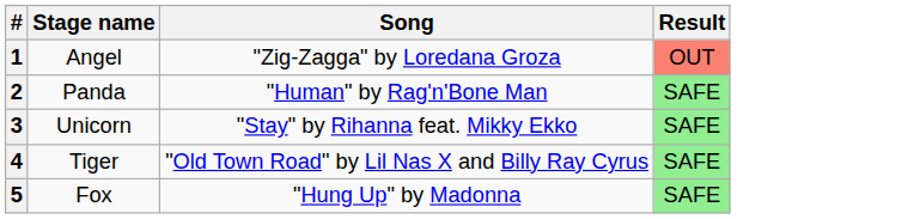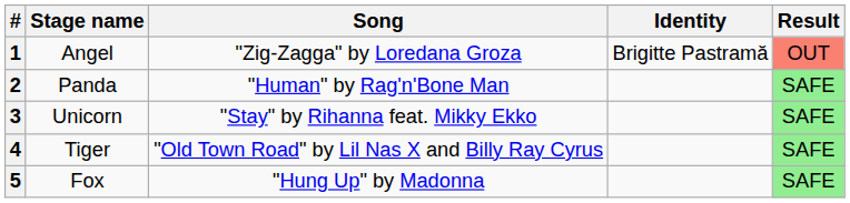 <table class="wikitable plainrowheaders" style="text-align: center;">
 <tr>
 <th>#</th>
 <th>Stage name</th>
 <th>Song</th>
+<th>Identity</th>
 <th>Result</th>
 </tr>
 <tr>
 <th>1</th>
 <td>Angel</td>
 <td>"Zig-Zagga" by <a href='#'>Loredana Groza</a></td>
+<td>Brigitte Pastramă</td>
 <td bgcolor=salmon>OUT</td>
 </tr>
 <tr>
 <th>2</th>
 <td>Panda</td>
 <td>"<a href='#'>Human</a>" by <a href='#'>Rag'n'Bone Man</a></td>
+<td></td>
 <td bgcolor=lightgreen>SAFE</td>
 </tr>
 <tr>
 <th>3</th>
 <td>Unicorn</td>
 <td>"<a href='#'>Stay</a>" by <a href='#'>Rihanna</a> feat. <a href='#'>Mikky Ekko</a></td>
+<td></td>
 <td bgcolor=lightgreen>SAFE</td>
 </tr>
 <tr>
 <th>4</th>
 <td>Tiger</td>
 <td>"<a href='#'>Old Town Road</a>" by <a href='#'>Lil Nas X</a> and <a href='#'>Billy Ray Cyrus</a></td>
+<td></td>
 <td bgcolor=lightgreen>SAFE</td>
 </tr>
 <tr>
 <th>5</th>
 <td>Fox</td>
 <td>"<a href='#'>Hung Up</a>" by <a href='#'>Madonna</a></td>
+<td></td>
 <td bgcolor=lightgreen>SAFE</td>
 </tr>
 </table>
